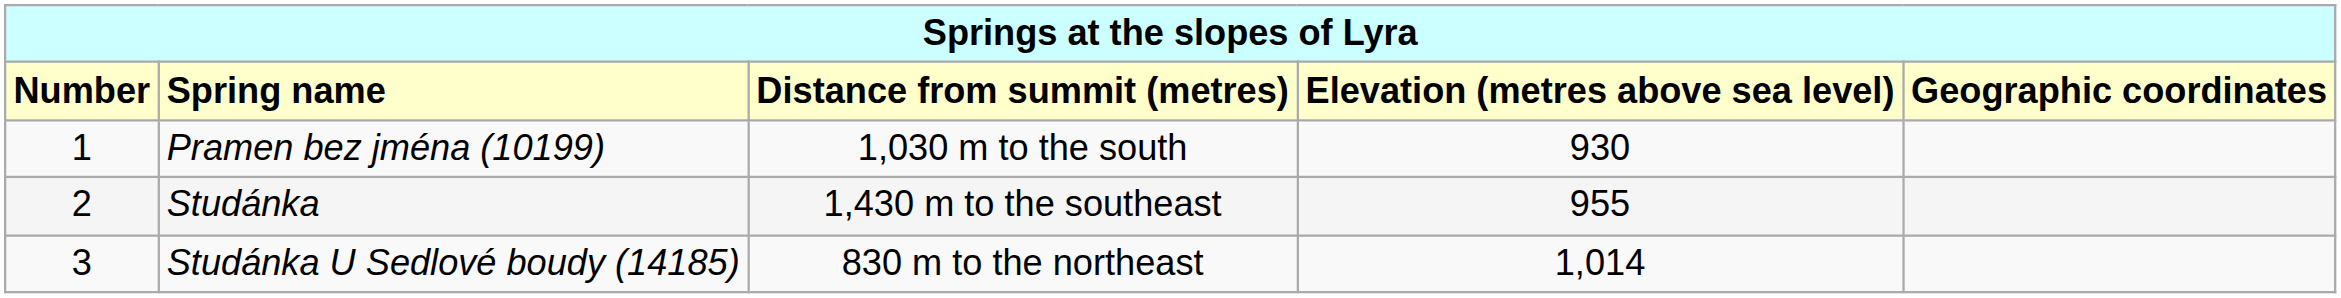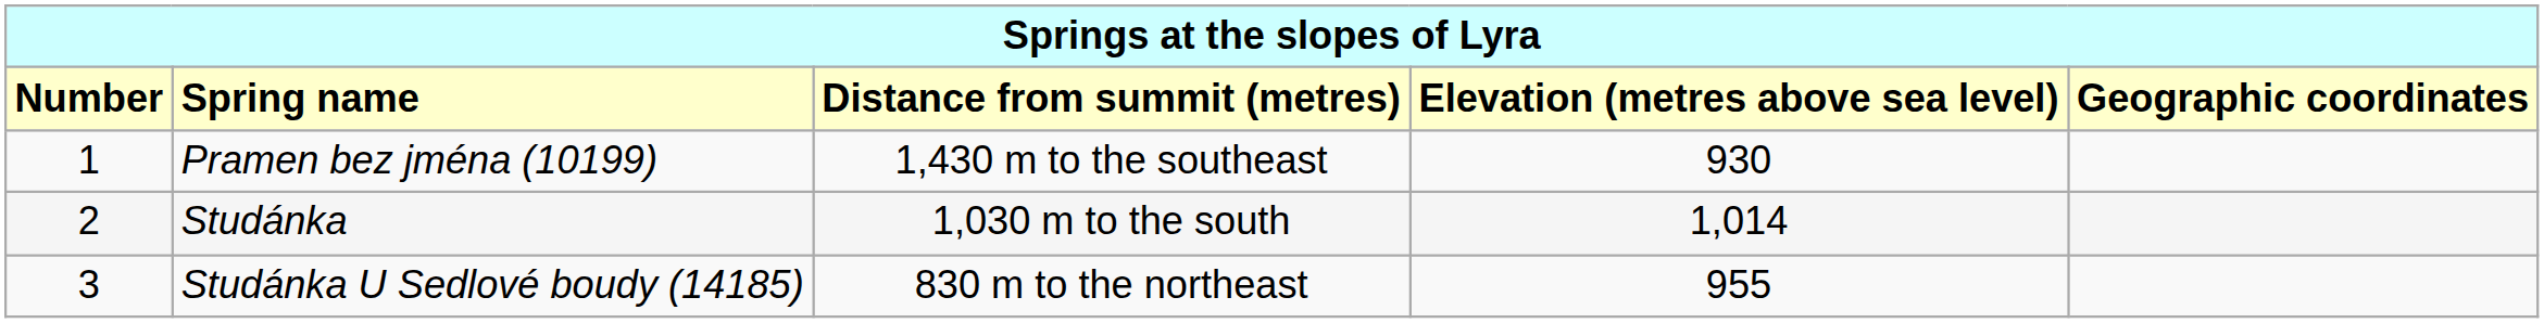 <table class="wikitable">
 <tr>
 <td colspan="5" bgcolor="#CCFFFF" align="center"> <strong>Springs at the slopes of Lyra</strong></td>
 </tr>
 <tr bgcolor="#FFFFCC">
 <td align="center"><strong>Number</strong></td>
 <td><strong>Spring name</strong></td>
 <td align="center"><strong>Distance from summit (metres)</strong></td>
 <td align="center"><strong>Elevation (metres above sea level)</strong></td>
 <td align="center"><strong>Geographic coordinates</strong></td>
 </tr>
 <tr>
 <td align="center">1</td>
 <td><em>Pramen bez jména (10199)</em></td>
-<td align="center">1,030 m to the south</td>
+<td align="center">1,430 m to the southeast</td>
 <td align="center">930</td>
 <td align="center"></td>
 </tr>
 <tr bgcolor="#F5F5F5">
 <td align="center">2</td>
 <td><em>Studánka</em></td>
-<td align="center">1,430 m to the southeast</td>
-<td align="center">955</td>
+<td align="center">1,030 m to the south</td>
+<td align="center">1,014</td>
 <td align="center"></td>
 </tr>
 <tr>
 <td align="center">3</td>
 <td><em>Studánka U Sedlové boudy (14185)</em></td>
 <td align="center">830 m to the northeast</td>
-<td align="center">1,014</td>
+<td align="center">955</td>
 <td align="center"></td>
 </tr>
 </table>
